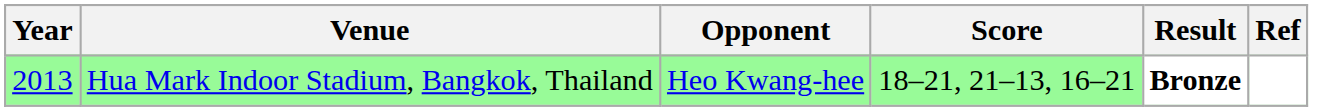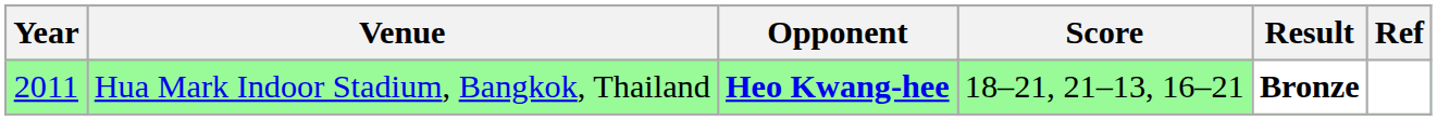 <table class="sortable wikitable" style="font-size: 90%">
 <tr>
 <th>Year</th>
 <th>Venue</th>
 <th>Opponent</th>
 <th>Score</th>
 <th>Result</th>
 <th>Ref</th>
 </tr>
 <tr style="background:#98FB98">
-<td align="center"><a href='#'>2013</a></td>
+<td align="center"><a href='#'>2011</a></td>
 <td align="left"><a href='#'>Hua Mark Indoor Stadium</a>, <a href='#'>Bangkok</a>, Thailand</td>
-<td align="left"> <a href='#'>Heo Kwang-hee</a></td>
+<td align="left"><strong> <a href='#'>Heo Kwang-hee</a></strong></td>
 <td align="left">18–21, 21–13, 16–21</td>
 <td style="text-align: left; background:white"> <strong>Bronze</strong></td>
 <td style="text-align: center; background:white"></td>
 </tr>
 </table>
